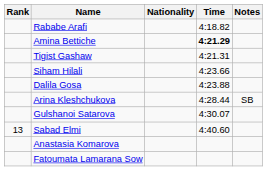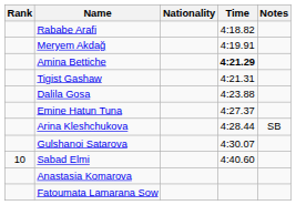 <table class="wikitable sortable" style="text-align:center;font-size:95%">
 <tr>
 <th>Rank</th>
 <th>Name</th>
 <th>Nationality</th>
 <th>Time</th>
 <th>Notes</th>
 </tr>
 <tr>
 <td></td>
 <td align=left><a href='#'>Rababe Arafi</a></td>
 <td align=left></td>
 <td>4:18.82</td>
+<td></td>
+</tr>
+<tr>
+<td></td>
+<td align=left><a href='#'>Meryem Akdağ</a></td>
+<td align=left></td>
+<td>4:19.91</td>
 <td></td>
 </tr>
 <tr>
 <td></td>
 <td align=left><a href='#'>Amina Bettiche</a></td>
 <td align=left></td>
 <td><strong>4:21.29</strong></td>
 <td></td>
 </tr>
 <tr>
 <td></td>
 <td align=left><a href='#'>Tigist Gashaw</a></td>
 <td align=left></td>
 <td>4:21.31</td>
 <td></td>
 </tr>
 <tr>
 <td></td>
-<td align=left><a href='#'>Siham Hilali</a></td>
+<td align=left><a href='#'>Dalila Gosa</a></td>
 <td align=left></td>
-<td>4:23.66</td>
+<td>4:23.88</td>
 <td></td>
 </tr>
 <tr>
 <td></td>
-<td align=left><a href='#'>Dalila Gosa</a></td>
+<td align=left><a href='#'>Emine Hatun Tuna</a></td>
 <td align=left></td>
-<td>4:23.88</td>
+<td>4:27.37</td>
 <td></td>
 </tr>
 <tr>
 <td></td>
 <td align=left><a href='#'>Arina Kleshchukova</a></td>
 <td align=left></td>
 <td>4:28.44</td>
 <td>SB</td>
 </tr>
 <tr>
 <td></td>
 <td align=left><a href='#'>Gulshanoi Satarova</a></td>
 <td align=left></td>
 <td>4:30.07</td>
 <td></td>
 </tr>
 <tr>
-<td>13</td>
+<td>10</td>
 <td align=left><a href='#'>Sabad Elmi</a></td>
 <td align=left></td>
 <td>4:40.60</td>
 <td></td>
 </tr>
 <tr>
 <td></td>
 <td align=left><a href='#'>Anastasia Komarova</a></td>
 <td align=left></td>
 <td></td>
 <td></td>
 </tr>
 <tr>
 <td></td>
 <td align=left><a href='#'>Fatoumata Lamarana Sow</a></td>
 <td align=left></td>
 <td></td>
 <td></td>
 </tr>
 </table>
